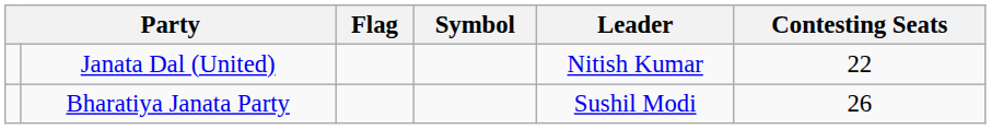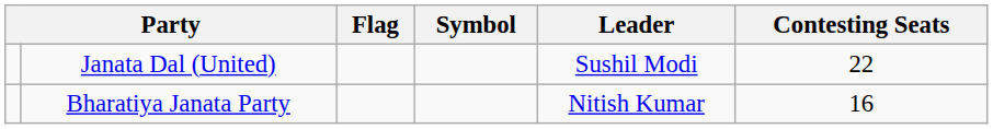 <table class="wikitable" width=50%; style="text-align:center">
 <tr>
 <th colspan="2">Party</th>
 <th>Flag</th>
 <th>Symbol</th>
 <th>Leader</th>
 <th>Contesting Seats</th>
 </tr>
 <tr>
 <td></td>
 <td><a href='#'>Janata Dal (United)</a></td>
 <td></td>
 <td></td>
-<td><a href='#'>Nitish Kumar</a></td>
+<td><a href='#'>Sushil Modi</a></td>
 <td>22</td>
 </tr>
 <tr>
 <td></td>
 <td><a href='#'>Bharatiya Janata Party</a></td>
 <td></td>
 <td></td>
-<td><a href='#'>Sushil Modi</a></td>
-<td>26</td>
+<td><a href='#'>Nitish Kumar</a></td>
+<td>16</td>
 </tr>
 </table>
